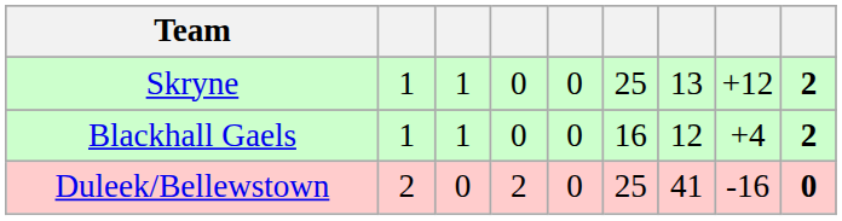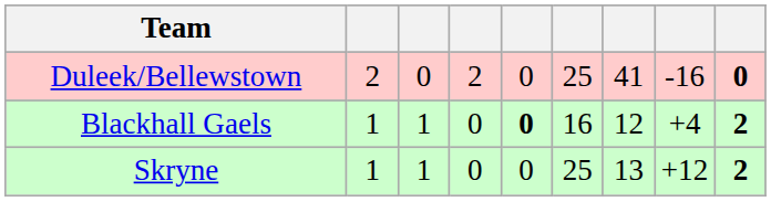 <table class="wikitable" style="text-align:center">
 <tr>
 <th style="width:175px;">Team</th>
 <th width="20"></th>
 <th width="20"></th>
 <th width="20"></th>
 <th width="20"></th>
 <th width="20"></th>
 <th width="20"></th>
 <th width="20"></th>
 <th width="20"></th>
 </tr>
+<tr style="background:#fcc;">
+<td><a href='#'>Duleek/Bellewstown</a></td>
+<td>2</td>
+<td>0</td>
+<td>2</td>
+<td>0</td>
+<td>25</td>
+<td>41</td>
+<td>-16</td>
+<td><strong>0</strong></td>
+</tr>
+<tr style="background:#cfc;">
+<td><a href='#'>Blackhall Gaels</a></td>
+<td>1</td>
+<td>1</td>
+<td>0</td>
+<td><strong>0</strong></td>
+<td>16</td>
+<td>12</td>
+<td>+4</td>
+<td><strong>2</strong></td>
+</tr>
 <tr style="background:#cfc;">
 <td><a href='#'>Skryne</a></td>
 <td>1</td>
 <td>1</td>
 <td>0</td>
 <td>0</td>
 <td>25</td>
 <td>13</td>
 <td>+12</td>
 <td><strong>2</strong></td>
 </tr>
-<tr style="background:#cfc;">
-<td><a href='#'>Blackhall Gaels</a></td>
-<td>1</td>
-<td>1</td>
-<td>0</td>
-<td>0</td>
-<td>16</td>
-<td>12</td>
-<td>+4</td>
-<td><strong>2</strong></td>
-</tr>
-<tr style="background:#fcc;">
-<td><a href='#'>Duleek/Bellewstown</a></td>
-<td>2</td>
-<td>0</td>
-<td>2</td>
-<td>0</td>
-<td>25</td>
-<td>41</td>
-<td>-16</td>
-<td><strong>0</strong></td>
-</tr>
 </table>
